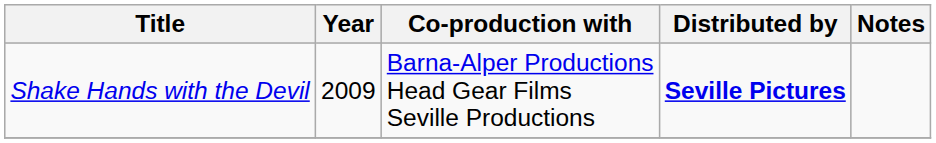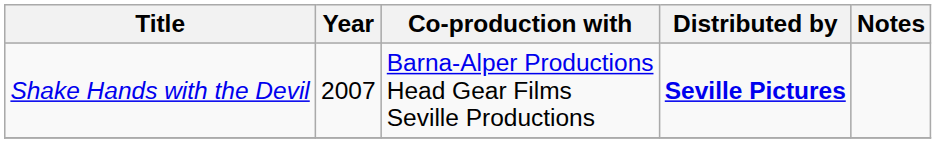 <table class="wikitable">
 <tr>
 <th>Title</th>
 <th>Year</th>
 <th>Co-production with</th>
 <th>Distributed by</th>
 <th>Notes</th>
 </tr>
 <tr>
 <td><em><a href='#'>Shake Hands with the Devil</a></em></td>
-<td>2009</td>
+<td>2007</td>
 <td><a href='#'>Barna-Alper Productions</a><br>Head Gear Films<br>Seville Productions</td>
 <td><strong><a href='#'>Seville Pictures</a></strong></td>
 <td></td>
 </tr>
 <tr>
 </tr>
 </table>
